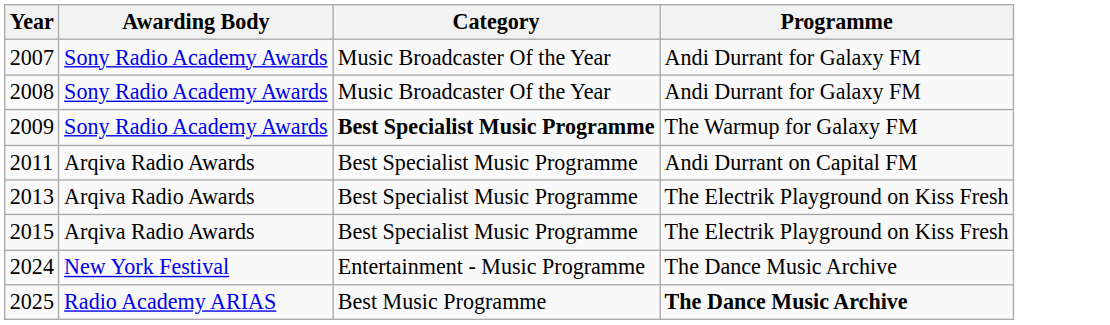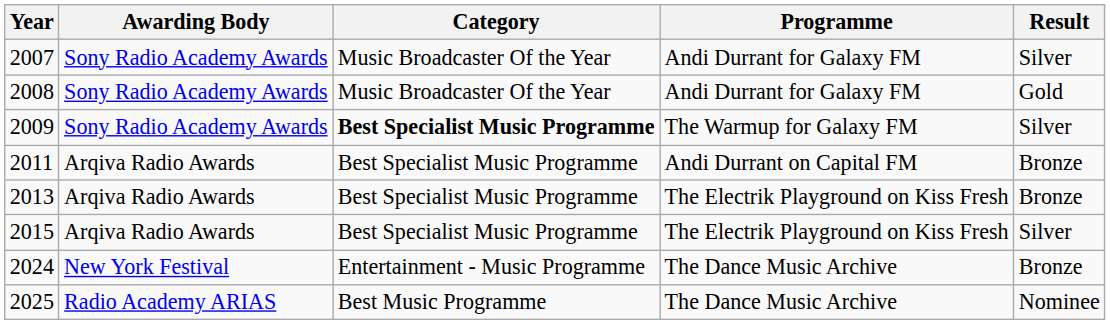 <table class="wikitable">
 <tr>
 <th>Year</th>
 <th>Awarding Body</th>
 <th>Category</th>
 <th>Programme</th>
+<th>Result</th>
 </tr>
 <tr>
 <td>2007</td>
 <td><a href='#'>Sony Radio Academy Awards</a></td>
 <td>Music Broadcaster Of the Year</td>
 <td>Andi Durrant for Galaxy FM</td>
+<td>Silver</td>
 </tr>
 <tr>
 <td>2008</td>
 <td><a href='#'>Sony Radio Academy Awards</a></td>
 <td>Music Broadcaster Of the Year</td>
 <td>Andi Durrant for Galaxy FM</td>
+<td>Gold</td>
 </tr>
 <tr>
 <td>2009</td>
 <td><a href='#'>Sony Radio Academy Awards</a></td>
 <td><strong>Best Specialist Music Programme</strong></td>
 <td>The Warmup for Galaxy FM</td>
+<td>Silver</td>
 </tr>
 <tr>
 <td>2011</td>
 <td>Arqiva Radio Awards</td>
 <td>Best Specialist Music Programme</td>
 <td>Andi Durrant on Capital FM</td>
+<td>Bronze</td>
 </tr>
 <tr>
 <td>2013</td>
 <td>Arqiva Radio Awards</td>
 <td>Best Specialist Music Programme</td>
 <td>The Electrik Playground on Kiss Fresh</td>
+<td>Bronze</td>
 </tr>
 <tr>
 <td>2015</td>
 <td>Arqiva Radio Awards</td>
 <td>Best Specialist Music Programme</td>
 <td>The Electrik Playground on Kiss Fresh</td>
+<td>Silver</td>
 </tr>
 <tr>
 <td>2024</td>
 <td><a href='#'>New York Festival</a></td>
 <td>Entertainment - Music Programme</td>
 <td>The Dance Music Archive</td>
+<td>Bronze</td>
 </tr>
 <tr>
 <td>2025</td>
 <td><a href='#'>Radio Academy ARIAS</a></td>
 <td>Best Music Programme</td>
-<td><strong>The Dance Music Archive</strong></td>
+<td>The Dance Music Archive</td>
+<td>Nominee</td>
 </tr>
 </table>
